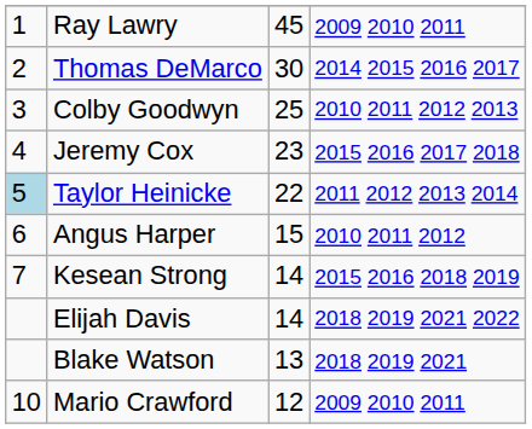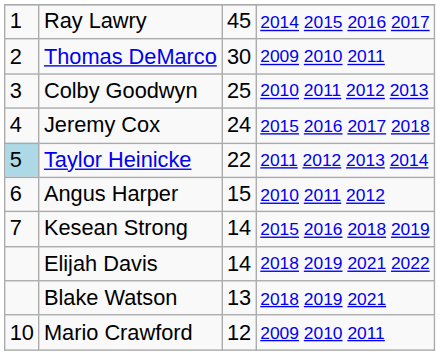 <table class="wikitable">
 <tr>
 </tr>
 <tr>
 <td>1</td>
 <td>Ray Lawry</td>
 <td>45</td>
-<td style="font-size:80%;"><a href='#'>2009</a> <a href='#'>2010</a> <a href='#'>2011</a></td>
+<td style="font-size:80%;"><a href='#'>2014</a> <a href='#'>2015</a> <a href='#'>2016</a> <a href='#'>2017</a></td>
 </tr>
 <tr>
 <td>2</td>
 <td><a href='#'>Thomas DeMarco</a></td>
 <td>30</td>
-<td style="font-size:80%;"><a href='#'>2014</a> <a href='#'>2015</a> <a href='#'>2016</a> <a href='#'>2017</a></td>
+<td style="font-size:80%;"><a href='#'>2009</a> <a href='#'>2010</a> <a href='#'>2011</a></td>
 </tr>
 <tr>
 <td>3</td>
 <td>Colby Goodwyn</td>
 <td>25</td>
 <td style="font-size:80%;"><a href='#'>2010</a> <a href='#'>2011</a> <a href='#'>2012</a> <a href='#'>2013</a></td>
 </tr>
 <tr>
 <td>4</td>
 <td>Jeremy Cox</td>
-<td>23</td>
+<td>24</td>
 <td style="font-size:80%;"><a href='#'>2015</a> <a href='#'>2016</a> <a href='#'>2017</a> <a href='#'>2018</a></td>
 </tr>
 <tr>
 <td style="background: lightblue;">5</td>
 <td><a href='#'>Taylor Heinicke</a></td>
 <td>22</td>
 <td style="font-size:80%;"><a href='#'>2011</a> <a href='#'>2012</a> <a href='#'>2013</a> <a href='#'>2014</a></td>
 </tr>
 <tr>
 <td>6</td>
 <td>Angus Harper</td>
 <td>15</td>
 <td style="font-size:80%;"><a href='#'>2010</a> <a href='#'>2011</a> <a href='#'>2012</a></td>
 </tr>
 <tr>
 <td>7</td>
 <td>Kesean Strong</td>
 <td>14</td>
 <td style="font-size:80%;"><a href='#'>2015</a> <a href='#'>2016</a> <a href='#'>2018</a> <a href='#'>2019</a></td>
 </tr>
 <tr>
 <td></td>
 <td>Elijah Davis</td>
 <td>14</td>
 <td style="font-size:80%;"><a href='#'>2018</a> <a href='#'>2019</a> <a href='#'>2021</a> <a href='#'>2022</a></td>
 </tr>
 <tr>
 <td></td>
 <td>Blake Watson</td>
 <td>13</td>
 <td style="font-size:80%;"><a href='#'>2018</a> <a href='#'>2019</a> <a href='#'>2021</a></td>
 </tr>
 <tr>
 <td>10</td>
 <td>Mario Crawford</td>
 <td>12</td>
 <td style="font-size:80%;"><a href='#'>2009</a> <a href='#'>2010</a> <a href='#'>2011</a></td>
 </tr>
 </table>
